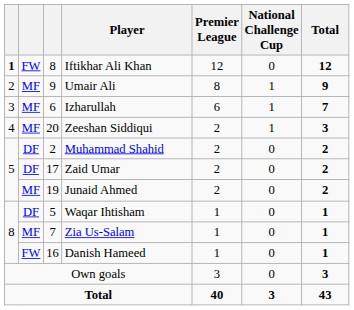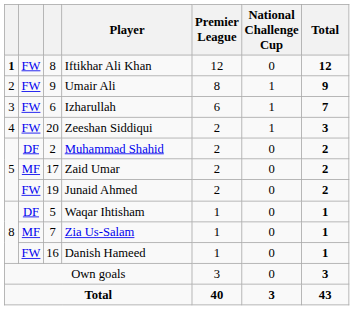 <table class="wikitable sortable" style="font-size: 95%; text-align: center;">
 <tr>
 <th width=10></th>
 <th width=10></th>
 <th width=10></th>
 <th width=150>Player</th>
 <th width=50>Premier League</th>
 <th width=50>National Challenge Cup</th>
 <th width=50>Total</th>
 </tr>
 <tr>
 <td><strong>1</strong></td>
 <td><a href='#'>FW</a></td>
 <td>8</td>
 <td align=left> Iftikhar Ali Khan</td>
 <td>12</td>
 <td>0</td>
 <td><strong>12</strong></td>
 </tr>
 <tr>
 <td>2</td>
-<td><a href='#'>MF</a></td>
+<td><a href='#'>FW</a></td>
 <td>9</td>
 <td align=left> Umair Ali</td>
 <td>8</td>
 <td>1</td>
 <td><strong>9</strong></td>
 </tr>
 <tr>
 <td>3</td>
-<td><a href='#'>MF</a></td>
+<td><a href='#'>FW</a></td>
 <td>6</td>
 <td align=left> Izharullah</td>
 <td>6</td>
 <td>1</td>
 <td><strong>7</strong></td>
 </tr>
 <tr>
 <td>4</td>
-<td><a href='#'>MF</a></td>
+<td><a href='#'>FW</a></td>
 <td>20</td>
 <td align=left> Zeeshan Siddiqui</td>
 <td>2</td>
 <td>1</td>
 <td><strong>3</strong></td>
 </tr>
 <tr>
 <td rowspan="3">5</td>
 <td><a href='#'>DF</a></td>
 <td>2</td>
 <td align=left> <a href='#'>Muhammad Shahid</a></td>
 <td>2</td>
 <td>0</td>
 <td><strong>2</strong></td>
 </tr>
 <tr>
-<td><a href='#'>DF</a></td>
+<td><a href='#'>MF</a></td>
 <td>17</td>
 <td align=left> Zaid Umar</td>
 <td>2</td>
 <td>0</td>
 <td><strong>2</strong></td>
 </tr>
 <tr>
-<td><a href='#'>MF</a></td>
+<td><a href='#'>FW</a></td>
 <td>19</td>
 <td align=left> Junaid Ahmed</td>
 <td>2</td>
 <td>0</td>
 <td><strong>2</strong></td>
 </tr>
 <tr>
 <td rowspan="3">8</td>
 <td><a href='#'>DF</a></td>
 <td>5</td>
 <td align=left> Waqar Ihtisham</td>
 <td>1</td>
 <td>0</td>
 <td><strong>1</strong></td>
 </tr>
 <tr>
 <td><a href='#'>MF</a></td>
 <td>7</td>
 <td align=left> <a href='#'>Zia Us-Salam</a></td>
 <td>1</td>
 <td>0</td>
 <td><strong>1</strong></td>
 </tr>
 <tr>
 <td><a href='#'>FW</a></td>
 <td>16</td>
 <td align=left> Danish Hameed</td>
 <td>1</td>
 <td>0</td>
 <td><strong>1</strong></td>
 </tr>
 <tr>
 <td colspan="4">Own goals</td>
 <td>3</td>
 <td>0</td>
 <td><strong>3</strong></td>
 </tr>
 <tr class="sortbottom">
 <td colspan=4><strong>Total</strong></td>
 <td><strong>40</strong></td>
 <td><strong>3</strong></td>
 <td><strong>43</strong></td>
 </tr>
 </table>
